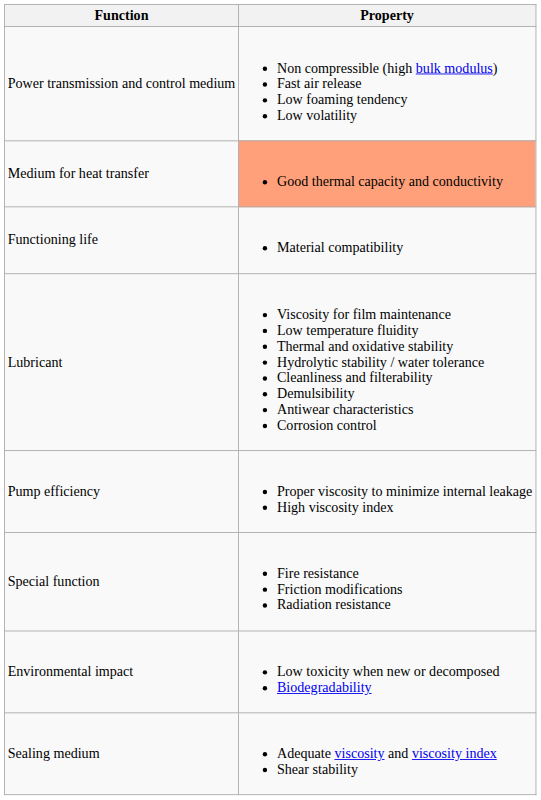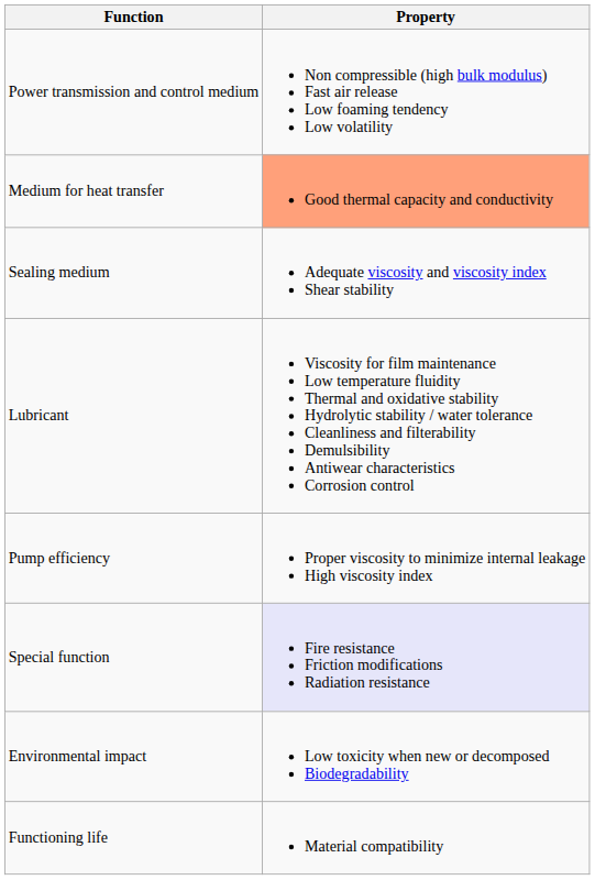 <table class=wikitable>
 <tr>
 <th>Function</th>
 <th>Property</th>
 </tr>
 <tr>
 <td>Power transmission and control medium</td>
 <td><br><ul><li>Non compressible (high <a href='#'>bulk modulus</a>)</li><li>Fast air release</li><li>Low foaming tendency</li><li>Low volatility</li></ul></td>
 </tr>
 <tr>
 <td>Medium for heat transfer</td>
 <td style="background: lightsalmon;"><br><ul><li>Good thermal capacity and conductivity</li></ul></td>
 </tr>
 <tr>
-<td>Functioning life</td>
-<td><br><ul><li>Material compatibility</li></ul></td>
+<td>Sealing medium</td>
+<td><br><ul><li>Adequate <a href='#'>viscosity</a> and <a href='#'>viscosity index</a></li><li>Shear stability</li></ul></td>
 </tr>
 <tr>
 <td>Lubricant</td>
 <td><br><ul><li>Viscosity for film maintenance</li><li>Low temperature fluidity</li><li>Thermal and oxidative stability</li><li>Hydrolytic stability / water tolerance</li><li>Cleanliness and filterability</li><li>Demulsibility</li><li>Antiwear characteristics</li><li>Corrosion control</li></ul></td>
 </tr>
 <tr>
 <td>Pump efficiency</td>
 <td><br><ul><li>Proper viscosity to minimize internal leakage</li><li>High viscosity index</li></ul></td>
 </tr>
 <tr>
 <td>Special function</td>
-<td><br><ul><li>Fire resistance</li><li>Friction modifications</li><li>Radiation resistance</li></ul></td>
+<td style="background: lavender;"><br><ul><li>Fire resistance</li><li>Friction modifications</li><li>Radiation resistance</li></ul></td>
 </tr>
 <tr>
 <td>Environmental impact</td>
 <td><br><ul><li>Low toxicity when new or decomposed</li><li><a href='#'>Biodegradability</a></li></ul></td>
 </tr>
 <tr>
-<td>Sealing medium</td>
-<td><br><ul><li>Adequate <a href='#'>viscosity</a> and <a href='#'>viscosity index</a></li><li>Shear stability</li></ul></td>
+<td>Functioning life</td>
+<td><br><ul><li>Material compatibility</li></ul></td>
 </tr>
 </table>
